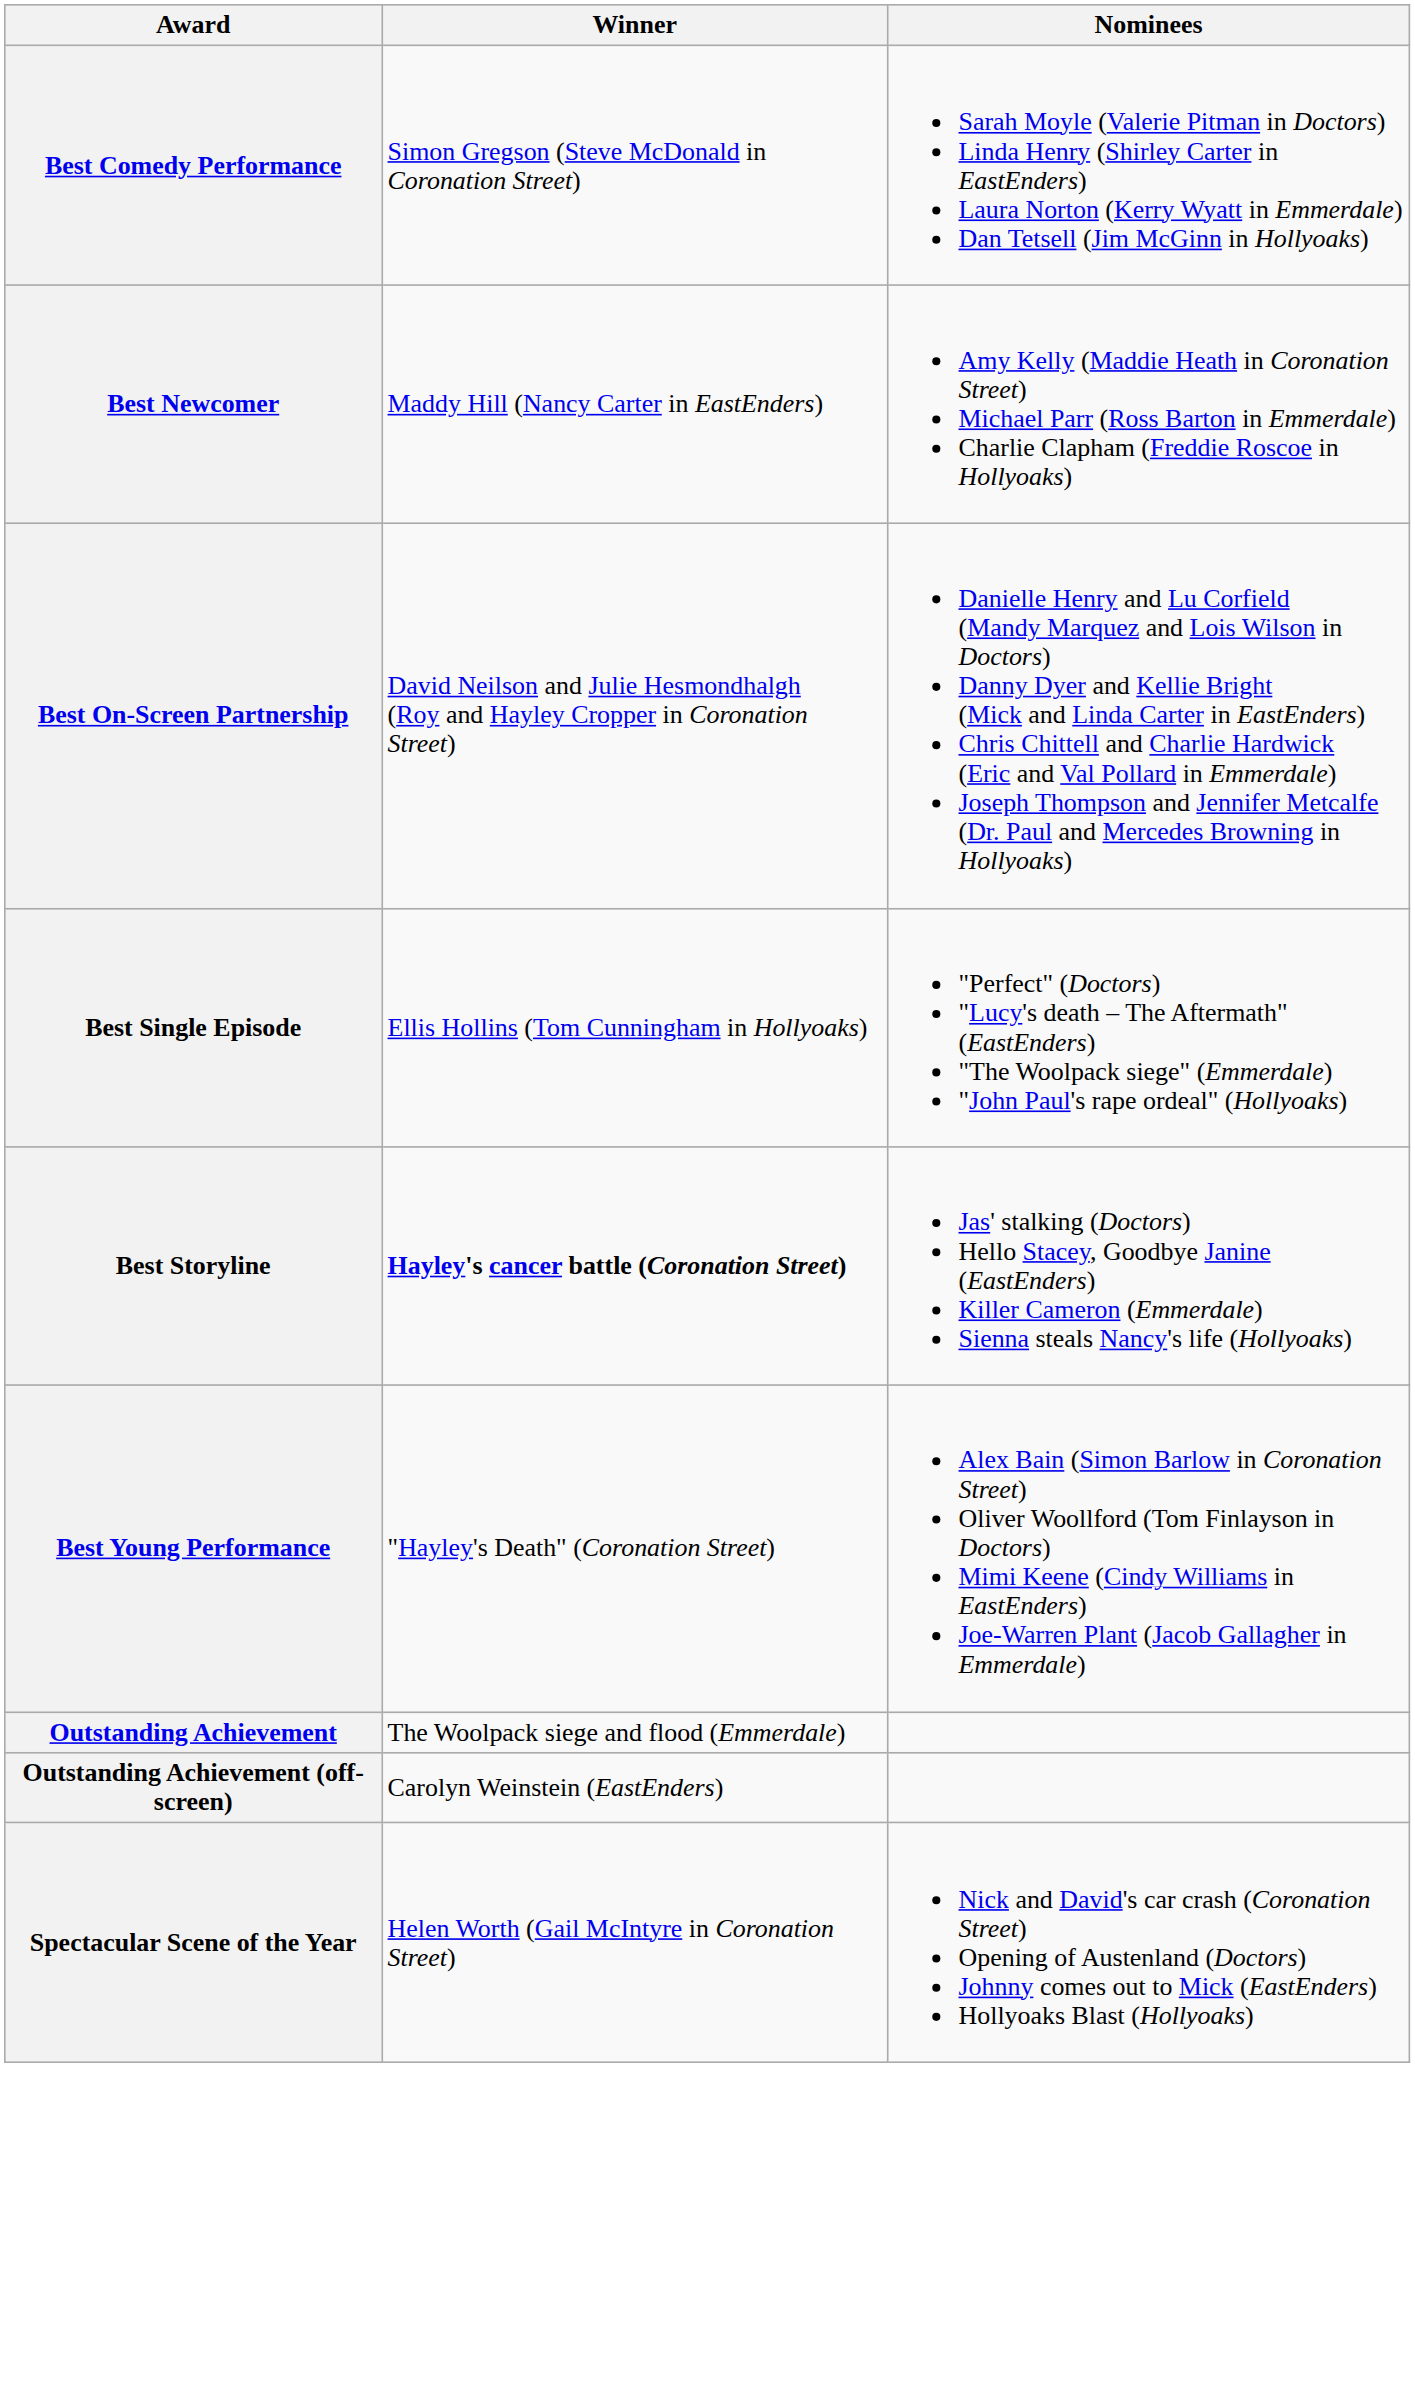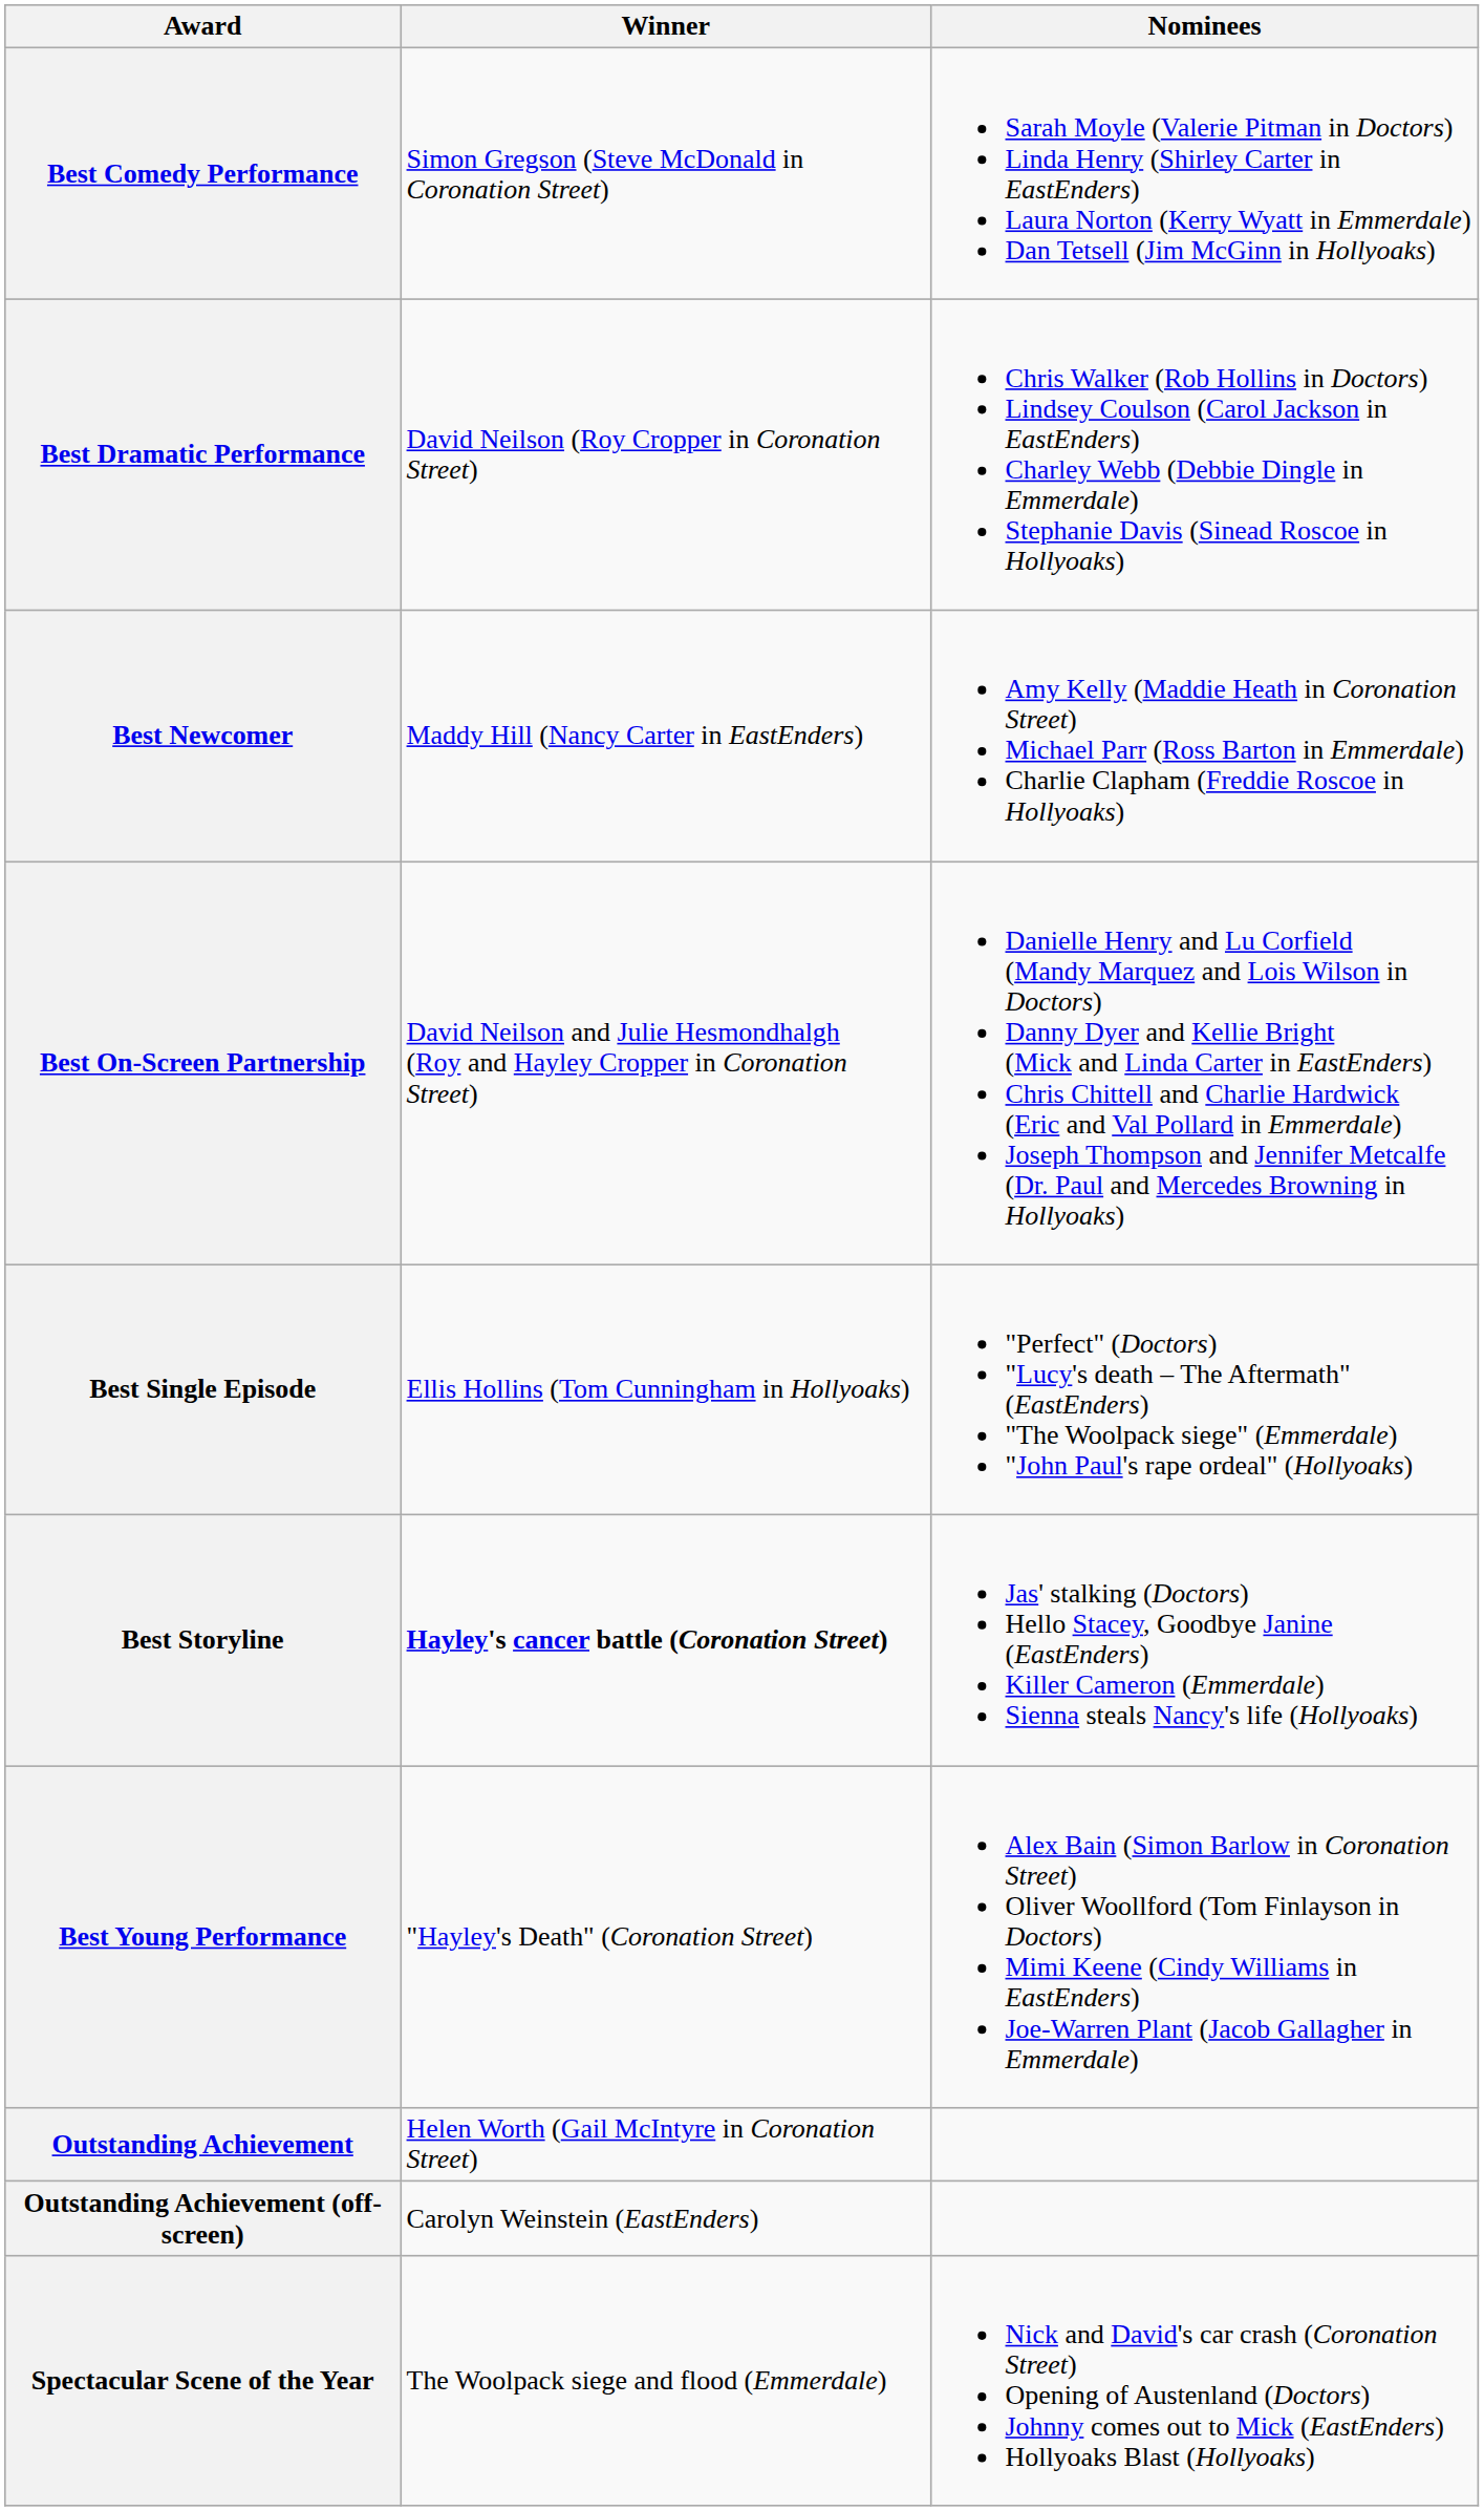 <table class="wikitable">
 <tr>
 <th>Award</th>
 <th>Winner</th>
 <th>Nominees</th>
 </tr>
 <tr>
 <th scope="row"><a href='#'>Best Comedy Performance</a></th>
 <td><a href='#'>Simon Gregson</a> (<a href='#'>Steve McDonald</a> in <em>Coronation Street</em>)</td>
 <td><br><ul><li><a href='#'>Sarah Moyle</a> (<a href='#'>Valerie Pitman</a> in <em>Doctors</em>)</li><li><a href='#'>Linda Henry</a> (<a href='#'>Shirley Carter</a> in <em>EastEnders</em>)</li><li><a href='#'>Laura Norton</a> (<a href='#'>Kerry Wyatt</a> in <em>Emmerdale</em>)</li><li><a href='#'>Dan Tetsell</a> (<a href='#'>Jim McGinn</a> in <em>Hollyoaks</em>)</li></ul></td>
+</tr>
+<tr>
+<th scope="row"><a href='#'>Best Dramatic Performance</a></th>
+<td><a href='#'>David Neilson</a> (<a href='#'>Roy Cropper</a> in <em>Coronation Street</em>)</td>
+<td><br><ul><li><a href='#'>Chris Walker</a> (<a href='#'>Rob Hollins</a> in <em>Doctors</em>)</li><li><a href='#'>Lindsey Coulson</a> (<a href='#'>Carol Jackson</a> in <em>EastEnders</em>)</li><li><a href='#'>Charley Webb</a> (<a href='#'>Debbie Dingle</a> in <em>Emmerdale</em>)</li><li><a href='#'>Stephanie Davis</a> (<a href='#'>Sinead Roscoe</a> in <em>Hollyoaks</em>)</li></ul></td>
 </tr>
 <tr>
 <th scope="row"><a href='#'>Best Newcomer</a></th>
 <td><a href='#'>Maddy Hill</a> (<a href='#'>Nancy Carter</a> in <em>EastEnders</em>)</td>
 <td><br><ul><li><a href='#'>Amy Kelly</a> (<a href='#'>Maddie Heath</a> in <em>Coronation Street</em>)</li><li><a href='#'>Michael Parr</a> (<a href='#'>Ross Barton</a> in <em>Emmerdale</em>)</li><li>Charlie Clapham (<a href='#'>Freddie Roscoe</a> in <em>Hollyoaks</em>)</li></ul></td>
 </tr>
 <tr>
 <th scope="row"><a href='#'>Best On-Screen Partnership</a></th>
 <td><a href='#'>David Neilson</a> and <a href='#'>Julie Hesmondhalgh</a><br>(<a href='#'>Roy</a> and <a href='#'>Hayley Cropper</a> in <em>Coronation Street</em>)</td>
 <td><br><ul><li><a href='#'>Danielle Henry</a> and <a href='#'>Lu Corfield</a><br>(<a href='#'>Mandy Marquez</a> and <a href='#'>Lois Wilson</a> in <em>Doctors</em>)</li><li><a href='#'>Danny Dyer</a> and <a href='#'>Kellie Bright</a><br>(<a href='#'>Mick</a> and <a href='#'>Linda Carter</a> in <em>EastEnders</em>)</li><li><a href='#'>Chris Chittell</a> and <a href='#'>Charlie Hardwick</a><br>(<a href='#'>Eric</a> and <a href='#'>Val Pollard</a> in <em>Emmerdale</em>)</li><li><a href='#'>Joseph Thompson</a> and <a href='#'>Jennifer Metcalfe</a><br>(<a href='#'>Dr. Paul</a> and <a href='#'>Mercedes Browning</a> in <em>Hollyoaks</em>)</li></ul></td>
 </tr>
 <tr>
 <th scope="row">Best Single Episode</th>
 <td><a href='#'>Ellis Hollins</a> (<a href='#'>Tom Cunningham</a> in <em>Hollyoaks</em>)</td>
 <td><br><ul><li>"Perfect" (<em>Doctors</em>)</li><li>"<a href='#'>Lucy</a>'s death – The Aftermath" (<em>EastEnders</em>)</li><li>"The Woolpack siege" (<em>Emmerdale</em>)</li><li>"<a href='#'>John Paul</a>'s rape ordeal" (<em>Hollyoaks</em>)</li></ul></td>
 </tr>
 <tr>
 <th scope="row">Best Storyline</th>
 <td><strong><a href='#'>Hayley</a>'s <a href='#'>cancer</a> battle (<em>Coronation Street</em>)</strong></td>
 <td><br><ul><li><a href='#'>Jas</a>' stalking (<em>Doctors</em>)</li><li>Hello <a href='#'>Stacey</a>, Goodbye <a href='#'>Janine</a> (<em>EastEnders</em>)</li><li><a href='#'>Killer Cameron</a> (<em>Emmerdale</em>)</li><li><a href='#'>Sienna</a> steals <a href='#'>Nancy</a>'s life (<em>Hollyoaks</em>)</li></ul></td>
 </tr>
 <tr>
 <th scope="row"><a href='#'>Best Young Performance</a></th>
 <td>"<a href='#'>Hayley</a>'s Death" (<em>Coronation Street</em>)</td>
 <td><br><ul><li><a href='#'>Alex Bain</a> (<a href='#'>Simon Barlow</a> in <em>Coronation Street</em>)</li><li>Oliver Woollford (Tom Finlayson in <em>Doctors</em>)</li><li><a href='#'>Mimi Keene</a> (<a href='#'>Cindy Williams</a> in <em>EastEnders</em>)</li><li><a href='#'>Joe-Warren Plant</a> (<a href='#'>Jacob Gallagher</a> in <em>Emmerdale</em>)</li></ul></td>
 </tr>
 <tr>
 <th scope="row"><a href='#'>Outstanding Achievement</a></th>
-<td>The Woolpack siege and flood (<em>Emmerdale</em>)</td>
+<td><a href='#'>Helen Worth</a> (<a href='#'>Gail McIntyre</a> in <em>Coronation Street</em>)</td>
 <td></td>
 </tr>
 <tr>
 <th scope="row">Outstanding Achievement (off-screen)</th>
 <td>Carolyn Weinstein (<em>EastEnders</em>)</td>
 <td></td>
 </tr>
 <tr>
 <th scope="row">Spectacular Scene of the Year</th>
-<td><a href='#'>Helen Worth</a> (<a href='#'>Gail McIntyre</a> in <em>Coronation Street</em>)</td>
+<td>The Woolpack siege and flood (<em>Emmerdale</em>)</td>
 <td><br><ul><li><a href='#'>Nick</a> and <a href='#'>David</a>'s car crash (<em>Coronation Street</em>)</li><li>Opening of Austenland (<em>Doctors</em>)</li><li><a href='#'>Johnny</a> comes out to <a href='#'>Mick</a> (<em>EastEnders</em>)</li><li>Hollyoaks Blast (<em>Hollyoaks</em>)</li></ul></td>
 </tr>
 </table>
